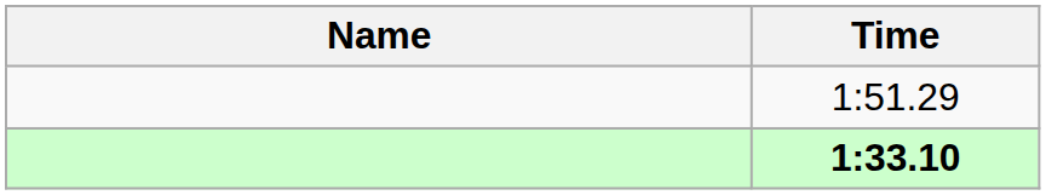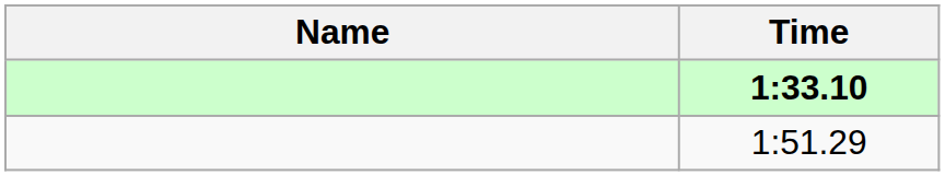 <table class="wikitable" style="text-align:center;">
 <tr>
 <th style="width:19em">Name</th>
 <th style="width:7em">Time</th>
 </tr>
+<tr bgcolor=ccffcc>
+<td align=left><strong></strong></td>
+<td><strong>1:33.10</strong></td>
+</tr>
 <tr>
 <td align=left></td>
 <td>1:51.29</td>
 </tr>
-<tr bgcolor=ccffcc>
-<td align=left><strong></strong></td>
-<td><strong>1:33.10</strong></td>
-</tr>
 </table>
